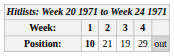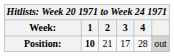 <table class="wikitable" style="text-align:center;">
 <tr>
 <th colspan="6"><em>Hitlists: Week 20 1971 to Week 24 1971</em></th>
 </tr>
 <tr>
 <th>Week:</th>
 <th style="width:1.32em;">1</th>
 <th style="width:1.32em;">2</th>
 <th style="width:1.32em;">3</th>
 <th style="width:1.32em;">4</th>
 <th style="width:1.32em;"></th>
 </tr>
 <tr>
 <th>Position:</th>
 <td><strong>10</strong></td>
 <td>21</td>
-<td>19</td>
-<td>29</td>
+<td>17</td>
+<td>28</td>
 <td style="background: lightgrey;">out</td>
 </tr>
 </table>
